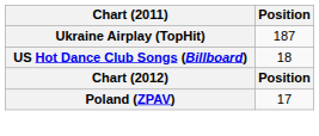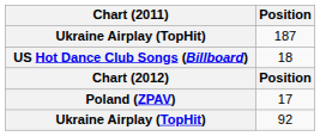 <table class="wikitable sortable plainrowheaders" style="text-align:center;">
 <tr>
 <th scope="col" style="width:18.5em;">Chart (2011)</th>
 <th scope="col">Position</th>
 </tr>
 <tr>
 <th scope="row">Ukraine Airplay (TopHit)</th>
 <td>187</td>
 </tr>
 <tr>
 <th scope="row">US <a href='#'>Hot Dance Club Songs</a> (<em><a href='#'>Billboard</a></em>)</th>
 <td>18</td>
 </tr>
 <tr>
 <th scope="col" style="width:18.5em;">Chart (2012)</th>
 <th scope="col">Position</th>
 </tr>
 <tr>
 <th scope="row">Poland (<a href='#'>ZPAV</a>)</th>
 <td style="text-align:center;">17</td>
 </tr>
+<tr>
+<th scope="row">Ukraine Airplay (<a href='#'>TopHit</a>)</th>
+<td style="text-align:center;">92</td>
+</tr>
 </table>
